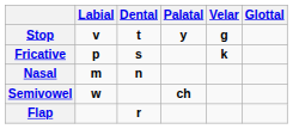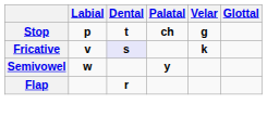 <table class="wikitable" style="text-align: center">
 <tr>
 <th></th>
 <th><a href='#'>Labial</a></th>
 <th><a href='#'>Dental</a></th>
 <th><a href='#'>Palatal</a></th>
 <th><a href='#'>Velar</a></th>
 <th><a href='#'>Glottal</a></th>
 </tr>
 <tr>
 <th><a href='#'>Stop</a></th>
-<td><strong>v</strong> </td>
+<td><strong>p</strong> </td>
 <td><strong>t</strong> </td>
-<td><strong>y</strong> </td>
+<td><strong>ch</strong> </td>
 <td><strong>g</strong> </td>
 <td><strong></strong> </td>
 </tr>
 <tr>
 <th><a href='#'>Fricative</a></th>
-<td><strong>p</strong> </td>
-<td><strong>s</strong> </td>
+<td><strong>v</strong> </td>
+<td style="background: lavender;"><strong>s</strong> </td>
 <td></td>
 <td><strong>k</strong> </td>
-<td></td>
-</tr>
-<tr>
-<th><a href='#'>Nasal</a></th>
-<td><strong>m</strong> </td>
-<td><strong>n</strong> </td>
-<td></td>
-<td></td>
 <td></td>
 </tr>
 <tr>
 <th><a href='#'>Semivowel</a></th>
 <td><strong>w</strong> </td>
 <td></td>
-<td><strong>ch</strong> </td>
+<td><strong>y</strong> </td>
 <td></td>
 <td></td>
 </tr>
 <tr>
 <th><a href='#'>Flap</a></th>
 <td></td>
 <td><strong>r</strong> </td>
 <td></td>
 <td></td>
 <td></td>
 </tr>
 </table>
